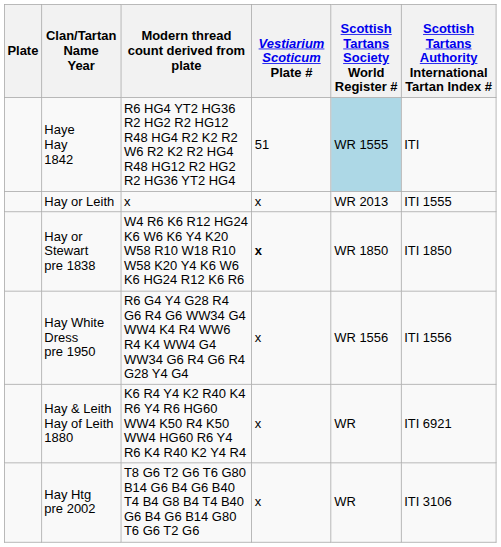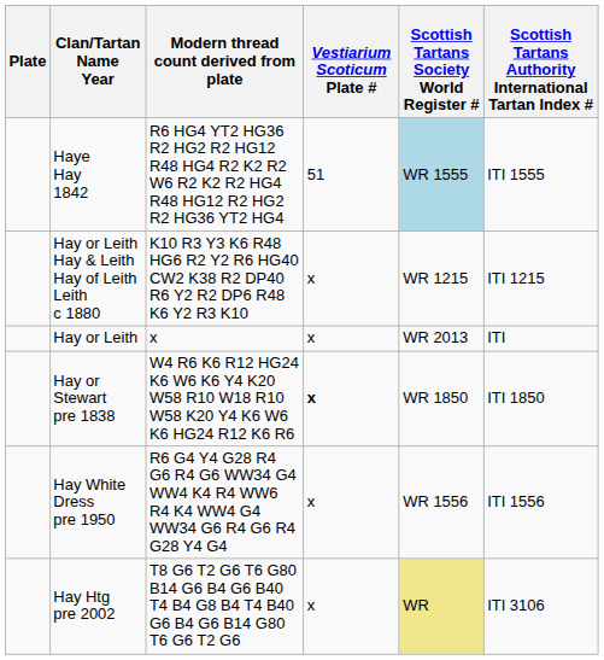 <table class="wikitable">
 <tr>
 <th>Plate</th>
 <th>Clan/Tartan<br>Name<br>Year</th>
 <th>Modern thread count derived from plate</th>
 <th><br><em><a href='#'>Vestiarium Scoticum</a></em><br>Plate #</th>
 <th><br><a href='#'>Scottish Tartans Society</a><br>World Register #</th>
 <th><br><a href='#'>Scottish Tartans Authority</a><br>International Tartan Index #</th>
 </tr>
 <tr>
 <td></td>
 <td>Haye<br>Hay<br>1842</td>
 <td>R6 HG4 YT2 HG36 R2 HG2 R2 HG12 R48 HG4 R2 K2 R2 W6 R2 K2 R2 HG4 R48 HG12 R2 HG2 R2 HG36 YT2 HG4</td>
 <td>51</td>
 <td style="background: lightblue;">WR 1555</td>
-<td>ITI</td>
+<td>ITI 1555</td>
+</tr>
+<tr>
+<td></td>
+<td>Hay or Leith<br>Hay & Leith<br>Hay of Leith<br>Leith<br>c 1880</td>
+<td>K10 R3 Y3 K6 R48 HG6 R2 Y2 R6 HG40 CW2 K38 R2 DP40 R6 Y2 R2 DP6 R48 K6 Y2 R3 K10</td>
+<td>x</td>
+<td>WR 1215</td>
+<td>ITI 1215</td>
 </tr>
 <tr>
 <td></td>
 <td>Hay or Leith</td>
 <td>x</td>
 <td>x</td>
 <td>WR 2013</td>
-<td>ITI 1555</td>
+<td>ITI</td>
 </tr>
 <tr>
 <td></td>
 <td>Hay or Stewart<br>pre 1838</td>
 <td>W4 R6 K6 R12 HG24 K6 W6 K6 Y4 K20 W58 R10 W18 R10 W58 K20 Y4 K6 W6 K6 HG24 R12 K6 R6</td>
 <td><strong>x</strong></td>
 <td>WR 1850</td>
 <td>ITI 1850</td>
 </tr>
 <tr>
 <td></td>
 <td>Hay White Dress<br>pre 1950</td>
 <td>R6 G4 Y4 G28 R4 G6 R4 G6 WW34 G4 WW4 K4 R4 WW6 R4 K4 WW4 G4 WW34 G6 R4 G6 R4 G28 Y4 G4</td>
 <td>x</td>
 <td>WR 1556</td>
 <td>ITI 1556</td>
 </tr>
 <tr>
 <td></td>
-<td>Hay & Leith<br>Hay of Leith<br>1880</td>
-<td>K6 R4 Y4 K2 R40 K4 R6 Y4 R6 HG60 WW4 K50 R4 K50 WW4 HG60 R6 Y4 R6 K4 R40 K2 Y4 R4</td>
-<td>x</td>
-<td>WR</td>
-<td>ITI 6921</td>
-</tr>
-<tr>
-<td></td>
 <td>Hay Htg<br>pre 2002</td>
 <td>T8 G6 T2 G6 T6 G80 B14 G6 B4 G6 B40 T4 B4 G8 B4 T4 B40 G6 B4 G6 B14 G80 T6 G6 T2 G6</td>
 <td>x</td>
-<td>WR</td>
+<td style="background: khaki;">WR</td>
 <td>ITI 3106</td>
 </tr>
 </table>
